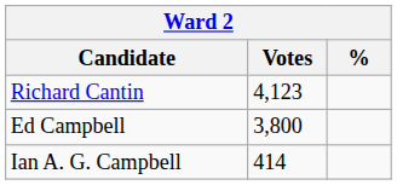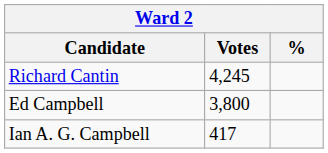 <table class="wikitable">
 <tr>
 <th colspan="3"><a href='#'>Ward 2</a></th>
 </tr>
 <tr>
 <th style="width: 170px">Candidate</th>
 <th style="width: 50px">Votes</th>
 <th style="width: 40px">%</th>
 </tr>
 <tr>
 <td><a href='#'>Richard Cantin</a></td>
-<td>4,123</td>
+<td>4,245</td>
 <td></td>
 </tr>
 <tr>
 <td>Ed Campbell</td>
 <td>3,800</td>
 <td></td>
 </tr>
 <tr>
 <td>Ian A. G. Campbell</td>
-<td>414</td>
+<td>417</td>
 <td></td>
 </tr>
 </table>
